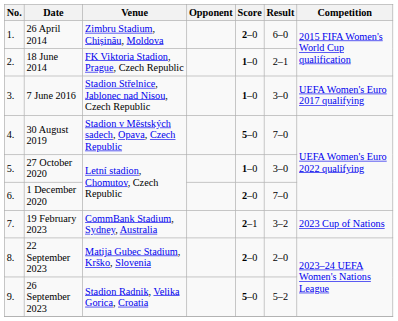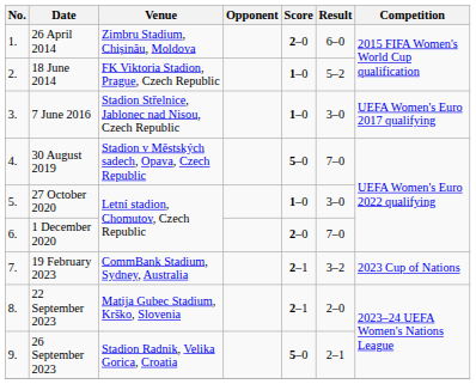 <table class="wikitable">
 <tr>
 <th>No.</th>
 <th>Date</th>
 <th>Venue</th>
 <th>Opponent</th>
 <th>Score</th>
 <th>Result</th>
 <th>Competition</th>
 </tr>
 <tr>
 <td>1.</td>
 <td>26 April 2014</td>
 <td><a href='#'>Zimbru Stadium</a>, <a href='#'>Chișinău</a>, <a href='#'>Moldova</a></td>
 <td></td>
 <td align=center><strong>2</strong>–0</td>
 <td align=center>6–0</td>
 <td rowspan=2><a href='#'>2015 FIFA Women's World Cup qualification</a></td>
 </tr>
 <tr>
 <td>2.</td>
 <td>18 June 2014</td>
 <td><a href='#'>FK Viktoria Stadion</a>, <a href='#'>Prague</a>, Czech Republic</td>
 <td></td>
 <td align=center><strong>1</strong>–0</td>
-<td align=center>2–1</td>
+<td align=center>5–2</td>
 </tr>
 <tr>
 <td>3.</td>
 <td>7 June 2016</td>
 <td><a href='#'>Stadion Střelnice</a>, <a href='#'>Jablonec nad Nisou</a>, Czech Republic</td>
 <td></td>
 <td align=center><strong>1</strong>–0</td>
 <td align=center>3–0</td>
 <td><a href='#'>UEFA Women's Euro 2017 qualifying</a></td>
 </tr>
 <tr>
 <td>4.</td>
 <td>30 August 2019</td>
 <td><a href='#'>Stadion v Městských sadech</a>, <a href='#'>Opava</a>, <a href='#'>Czech Republic</a></td>
 <td></td>
 <td align=center><strong>5</strong>–0</td>
 <td align=center>7–0</td>
 <td rowspan=3><a href='#'>UEFA Women's Euro 2022 qualifying</a></td>
 </tr>
 <tr>
 <td>5.</td>
 <td>27 October 2020</td>
 <td rowspan=2><a href='#'>Letní stadion</a>, <a href='#'>Chomutov</a>, Czech Republic</td>
 <td></td>
 <td align=center><strong>1</strong>–0</td>
 <td align=center>3–0</td>
 </tr>
 <tr>
 <td>6.</td>
 <td>1 December 2020</td>
 <td></td>
 <td align=center><strong>2</strong>–0</td>
 <td align=center>7–0</td>
 </tr>
 <tr>
 <td>7.</td>
 <td>19 February 2023</td>
 <td><a href='#'>CommBank Stadium</a>, <a href='#'>Sydney</a>, <a href='#'>Australia</a></td>
 <td></td>
 <td align=center><strong>2</strong>–1</td>
 <td align=center>3–2</td>
 <td><a href='#'>2023 Cup of Nations</a></td>
 </tr>
 <tr>
 <td>8.</td>
 <td>22 September 2023</td>
 <td><a href='#'>Matija Gubec Stadium</a>, <a href='#'>Krško</a>, <a href='#'>Slovenia</a></td>
 <td></td>
-<td align=center><strong>2</strong>–0</td>
+<td align=center><strong>2</strong>–1</td>
 <td align=center>2–0</td>
 <td rowspan=2><a href='#'>2023–24 UEFA Women's Nations League</a></td>
 </tr>
 <tr>
 <td>9.</td>
 <td>26 September 2023</td>
 <td><a href='#'>Stadion Radnik</a>, <a href='#'>Velika Gorica</a>, <a href='#'>Croatia</a></td>
 <td></td>
 <td align=center><strong>5</strong>–0</td>
-<td align=center>5–2</td>
+<td align=center>2–1</td>
 </tr>
 <tr>
 </tr>
 </table>
